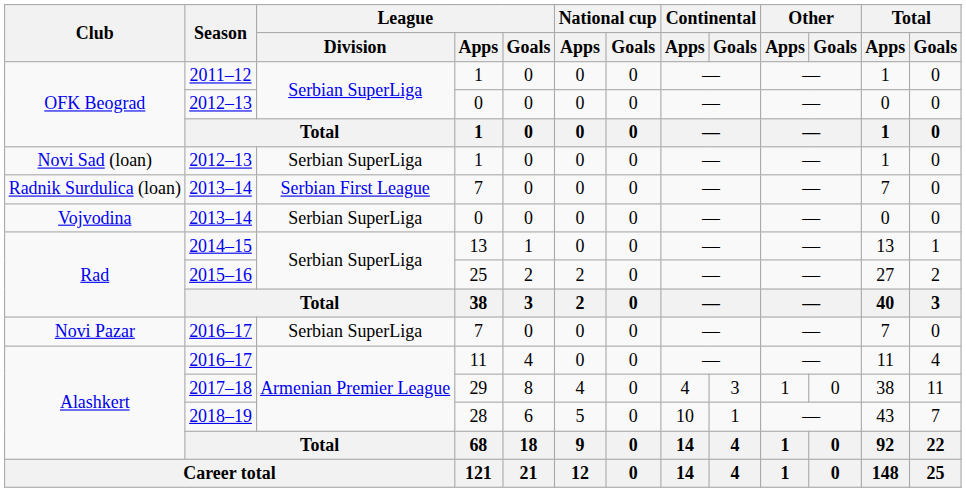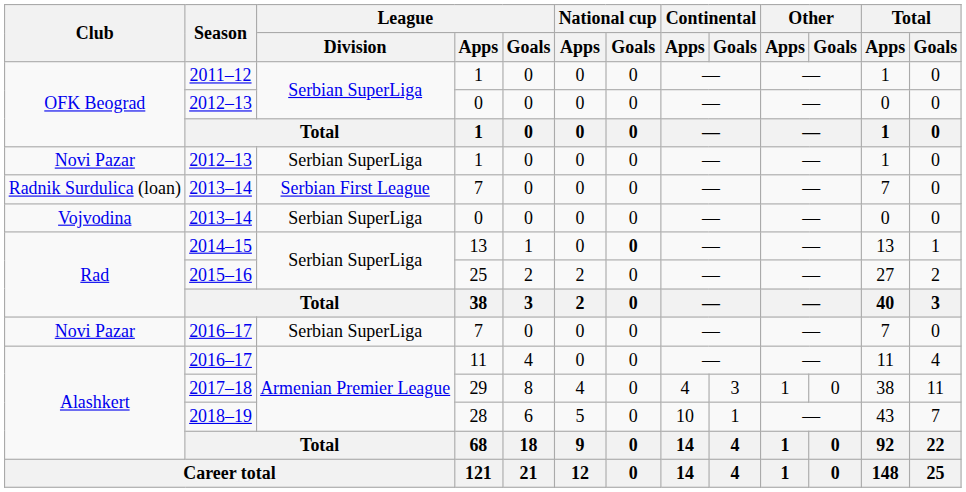 <table class="wikitable" style="text-align: center;">
 <tr>
 <th rowspan="2">Club</th>
 <th rowspan="2">Season</th>
 <th colspan="3">League</th>
 <th colspan="2">National cup</th>
 <th colspan="2">Continental</th>
 <th colspan="2">Other</th>
 <th colspan="2">Total</th>
 </tr>
 <tr>
 <th>Division</th>
 <th>Apps</th>
 <th>Goals</th>
 <th>Apps</th>
 <th>Goals</th>
 <th>Apps</th>
 <th>Goals</th>
 <th>Apps</th>
 <th>Goals</th>
 <th>Apps</th>
 <th>Goals</th>
 </tr>
 <tr>
 <td rowspan="3"><a href='#'>OFK Beograd</a></td>
 <td><a href='#'>2011–12</a></td>
 <td rowspan="2"><a href='#'>Serbian SuperLiga</a></td>
 <td>1</td>
 <td>0</td>
 <td>0</td>
 <td>0</td>
 <td colspan="2">—</td>
 <td colspan="2">—</td>
 <td>1</td>
 <td>0</td>
 </tr>
 <tr>
 <td><a href='#'>2012–13</a></td>
 <td>0</td>
 <td>0</td>
 <td>0</td>
 <td>0</td>
 <td colspan="2">—</td>
 <td colspan="2">—</td>
 <td>0</td>
 <td>0</td>
 </tr>
 <tr>
 <th colspan="2">Total</th>
 <th>1</th>
 <th>0</th>
 <th>0</th>
 <th>0</th>
 <th colspan="2">—</th>
 <th colspan="2">—</th>
 <th>1</th>
 <th>0</th>
 </tr>
 <tr>
-<td><a href='#'>Novi Sad</a> (loan)</td>
+<td><a href='#'>Novi Pazar</a></td>
 <td><a href='#'>2012–13</a></td>
 <td>Serbian SuperLiga</td>
 <td>1</td>
 <td>0</td>
 <td>0</td>
 <td>0</td>
 <td colspan="2">—</td>
 <td colspan="2">—</td>
 <td>1</td>
 <td>0</td>
 </tr>
 <tr>
 <td><a href='#'>Radnik Surdulica</a> (loan)</td>
 <td><a href='#'>2013–14</a></td>
 <td><a href='#'>Serbian First League</a></td>
 <td>7</td>
 <td>0</td>
 <td>0</td>
 <td>0</td>
 <td colspan="2">—</td>
 <td colspan="2">—</td>
 <td>7</td>
 <td>0</td>
 </tr>
 <tr>
 <td><a href='#'>Vojvodina</a></td>
 <td><a href='#'>2013–14</a></td>
 <td>Serbian SuperLiga</td>
 <td>0</td>
 <td>0</td>
 <td>0</td>
 <td>0</td>
 <td colspan="2">—</td>
 <td colspan="2">—</td>
 <td>0</td>
 <td>0</td>
 </tr>
 <tr>
 <td rowspan="3"><a href='#'>Rad</a></td>
 <td><a href='#'>2014–15</a></td>
 <td rowspan="2">Serbian SuperLiga</td>
 <td>13</td>
 <td>1</td>
 <td>0</td>
-<td>0</td>
+<td><strong>0</strong></td>
 <td colspan="2">—</td>
 <td colspan="2">—</td>
 <td>13</td>
 <td>1</td>
 </tr>
 <tr>
 <td><a href='#'>2015–16</a></td>
 <td>25</td>
 <td>2</td>
 <td>2</td>
 <td>0</td>
 <td colspan="2">—</td>
 <td colspan="2">—</td>
 <td>27</td>
 <td>2</td>
 </tr>
 <tr>
 <th colspan="2">Total</th>
 <th>38</th>
 <th>3</th>
 <th>2</th>
 <th>0</th>
 <th colspan="2">—</th>
 <th colspan="2">—</th>
 <th>40</th>
 <th>3</th>
 </tr>
 <tr>
 <td><a href='#'>Novi Pazar</a></td>
 <td><a href='#'>2016–17</a></td>
 <td>Serbian SuperLiga</td>
 <td>7</td>
 <td>0</td>
 <td>0</td>
 <td>0</td>
 <td colspan="2">—</td>
 <td colspan="2">—</td>
 <td>7</td>
 <td>0</td>
 </tr>
 <tr>
 <td rowspan="4"><a href='#'>Alashkert</a></td>
 <td><a href='#'>2016–17</a></td>
 <td rowspan="3"><a href='#'>Armenian Premier League</a></td>
 <td>11</td>
 <td>4</td>
 <td>0</td>
 <td>0</td>
 <td colspan="2">—</td>
 <td colspan="2">—</td>
 <td>11</td>
 <td>4</td>
 </tr>
 <tr>
 <td><a href='#'>2017–18</a></td>
 <td>29</td>
 <td>8</td>
 <td>4</td>
 <td>0</td>
 <td>4</td>
 <td>3</td>
 <td>1</td>
 <td>0</td>
 <td>38</td>
 <td>11</td>
 </tr>
 <tr>
 <td><a href='#'>2018–19</a></td>
 <td>28</td>
 <td>6</td>
 <td>5</td>
 <td>0</td>
 <td>10</td>
 <td>1</td>
 <td colspan="2">—</td>
 <td>43</td>
 <td>7</td>
 </tr>
 <tr>
 <th colspan="2">Total</th>
 <th>68</th>
 <th>18</th>
 <th>9</th>
 <th>0</th>
 <th>14</th>
 <th>4</th>
 <th>1</th>
 <th>0</th>
 <th>92</th>
 <th>22</th>
 </tr>
 <tr>
 <th colspan="3">Career total</th>
 <th>121</th>
 <th>21</th>
 <th>12</th>
 <th>0</th>
 <th>14</th>
 <th>4</th>
 <th>1</th>
 <th>0</th>
 <th>148</th>
 <th>25</th>
 </tr>
 </table>
